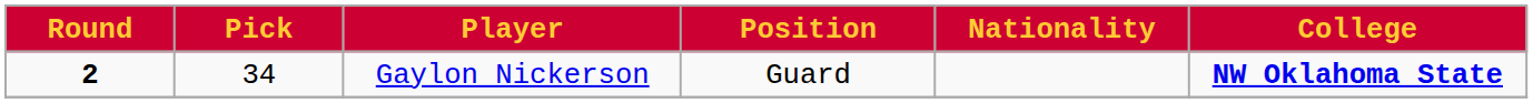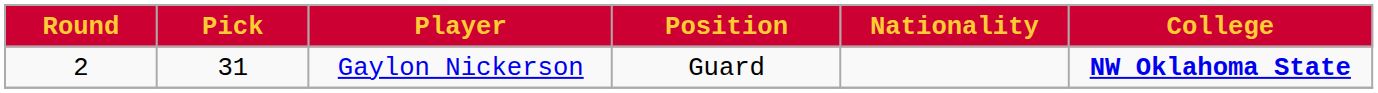 <table class="wikitable sortable sortable">
 <tr>
 <th style="background:#C03; color:#FC3" width="10%">Round</th>
 <th style="background:#C03; color:#FC3" width="10%">Pick</th>
 <th style="background:#C03; color:#FC3" width="20%">Player</th>
 <th style="background:#C03; color:#FC3" width="15%">Position</th>
 <th style="background:#C03; color:#FC3" width="15%">Nationality</th>
 <th style="background:#C03; color:#FC3" width="20%">College</th>
 </tr>
 <tr style="text-align: center">
-<td><strong>2</strong></td>
-<td>34</td>
+<td>2</td>
+<td>31</td>
 <td><a href='#'>Gaylon Nickerson</a> </td>
 <td>Guard</td>
 <td></td>
 <td><strong><a href='#'>NW Oklahoma State</a></strong></td>
 </tr>
 <tr style="text-align: center">
 </tr>
 </table>
